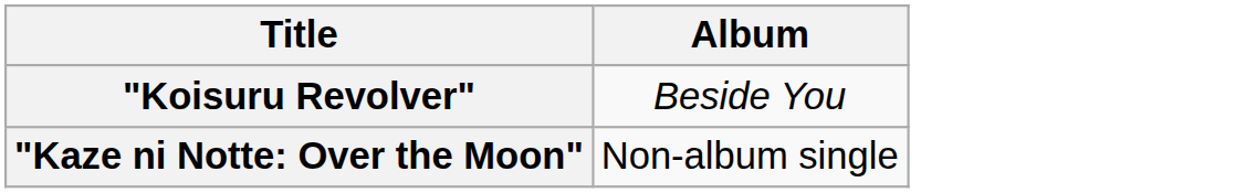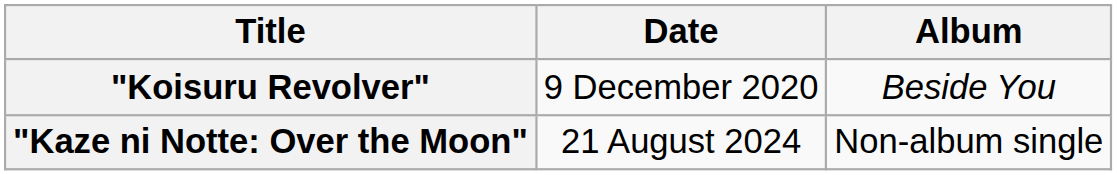 <table class="wikitable plainrowheaders" style="text-align:center;">
 <tr>
 <th scope="col">Title</th>
+<th scope="col">Date</th>
 <th scope="col">Album</th>
 </tr>
 <tr>
 <th scope="row">"Koisuru Revolver"</th>
+<td>9 December 2020</td>
 <td><em>Beside You</em></td>
 </tr>
 <tr>
 <th scope="row">"Kaze ni Notte: Over the Moon"</th>
+<td>21 August 2024</td>
 <td>Non-album single</td>
 </tr>
 </table>
